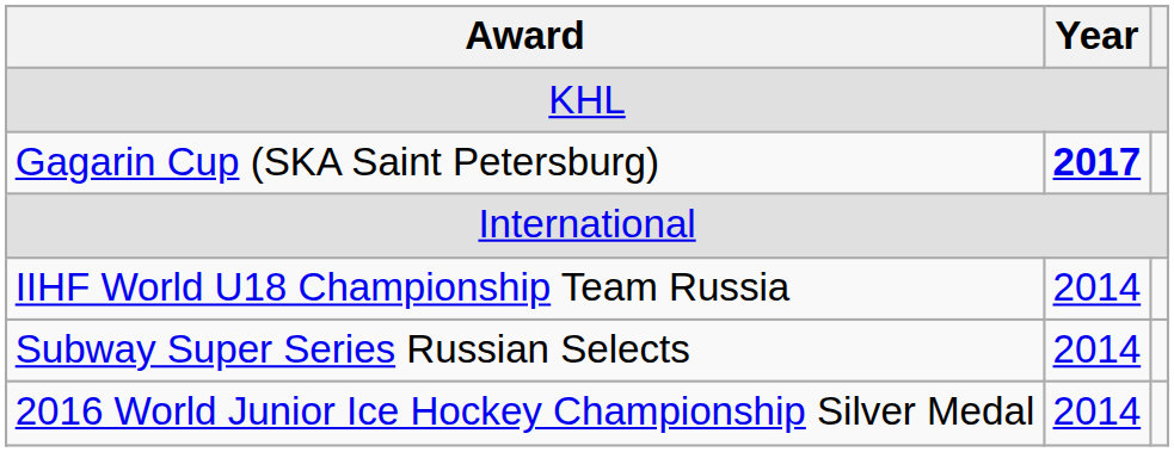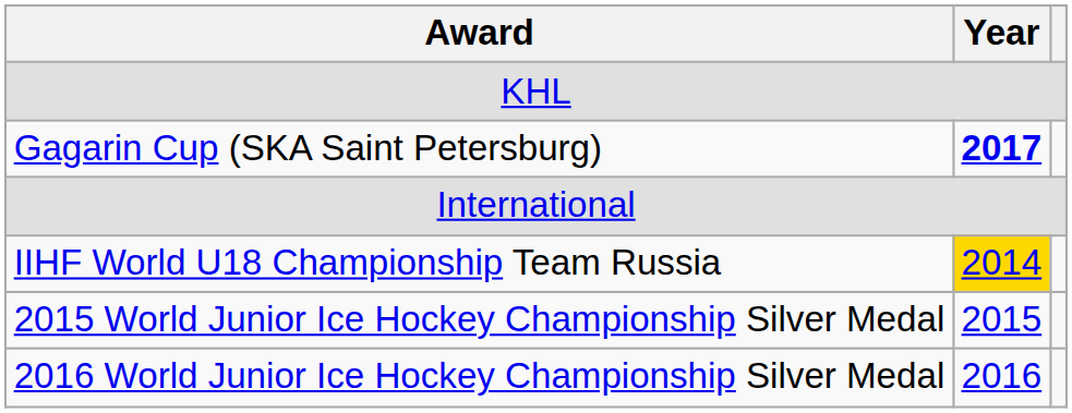 <table class="wikitable">
 <tr>
 <th>Award</th>
 <th>Year</th>
 <th></th>
 </tr>
 <tr ALIGN="center" bgcolor="#e0e0e0">
 <td colspan="3"><a href='#'>KHL</a></td>
 </tr>
 <tr>
 <td><a href='#'>Gagarin Cup</a> (SKA Saint Petersburg)</td>
 <td><strong><a href='#'>2017</a></strong></td>
 <td></td>
 </tr>
 <tr ALIGN="center" bgcolor="#e0e0e0">
 <td colspan="3"><a href='#'>International</a></td>
 </tr>
 <tr>
 <td><a href='#'>IIHF World U18 Championship</a> Team Russia</td>
-<td><a href='#'>2014</a></td>
+<td style="background: gold;"><a href='#'>2014</a></td>
 <td></td>
 </tr>
 <tr>
-<td><a href='#'>Subway Super Series</a> Russian Selects</td>
-<td><a href='#'>2014</a></td>
+<td><a href='#'>2015 World Junior Ice Hockey Championship</a> Silver Medal</td>
+<td><a href='#'>2015</a></td>
 <td></td>
 </tr>
 <tr>
 <td><a href='#'>2016 World Junior Ice Hockey Championship</a> Silver Medal</td>
-<td><a href='#'>2014</a></td>
+<td><a href='#'>2016</a></td>
 <td></td>
 </tr>
 </table>
